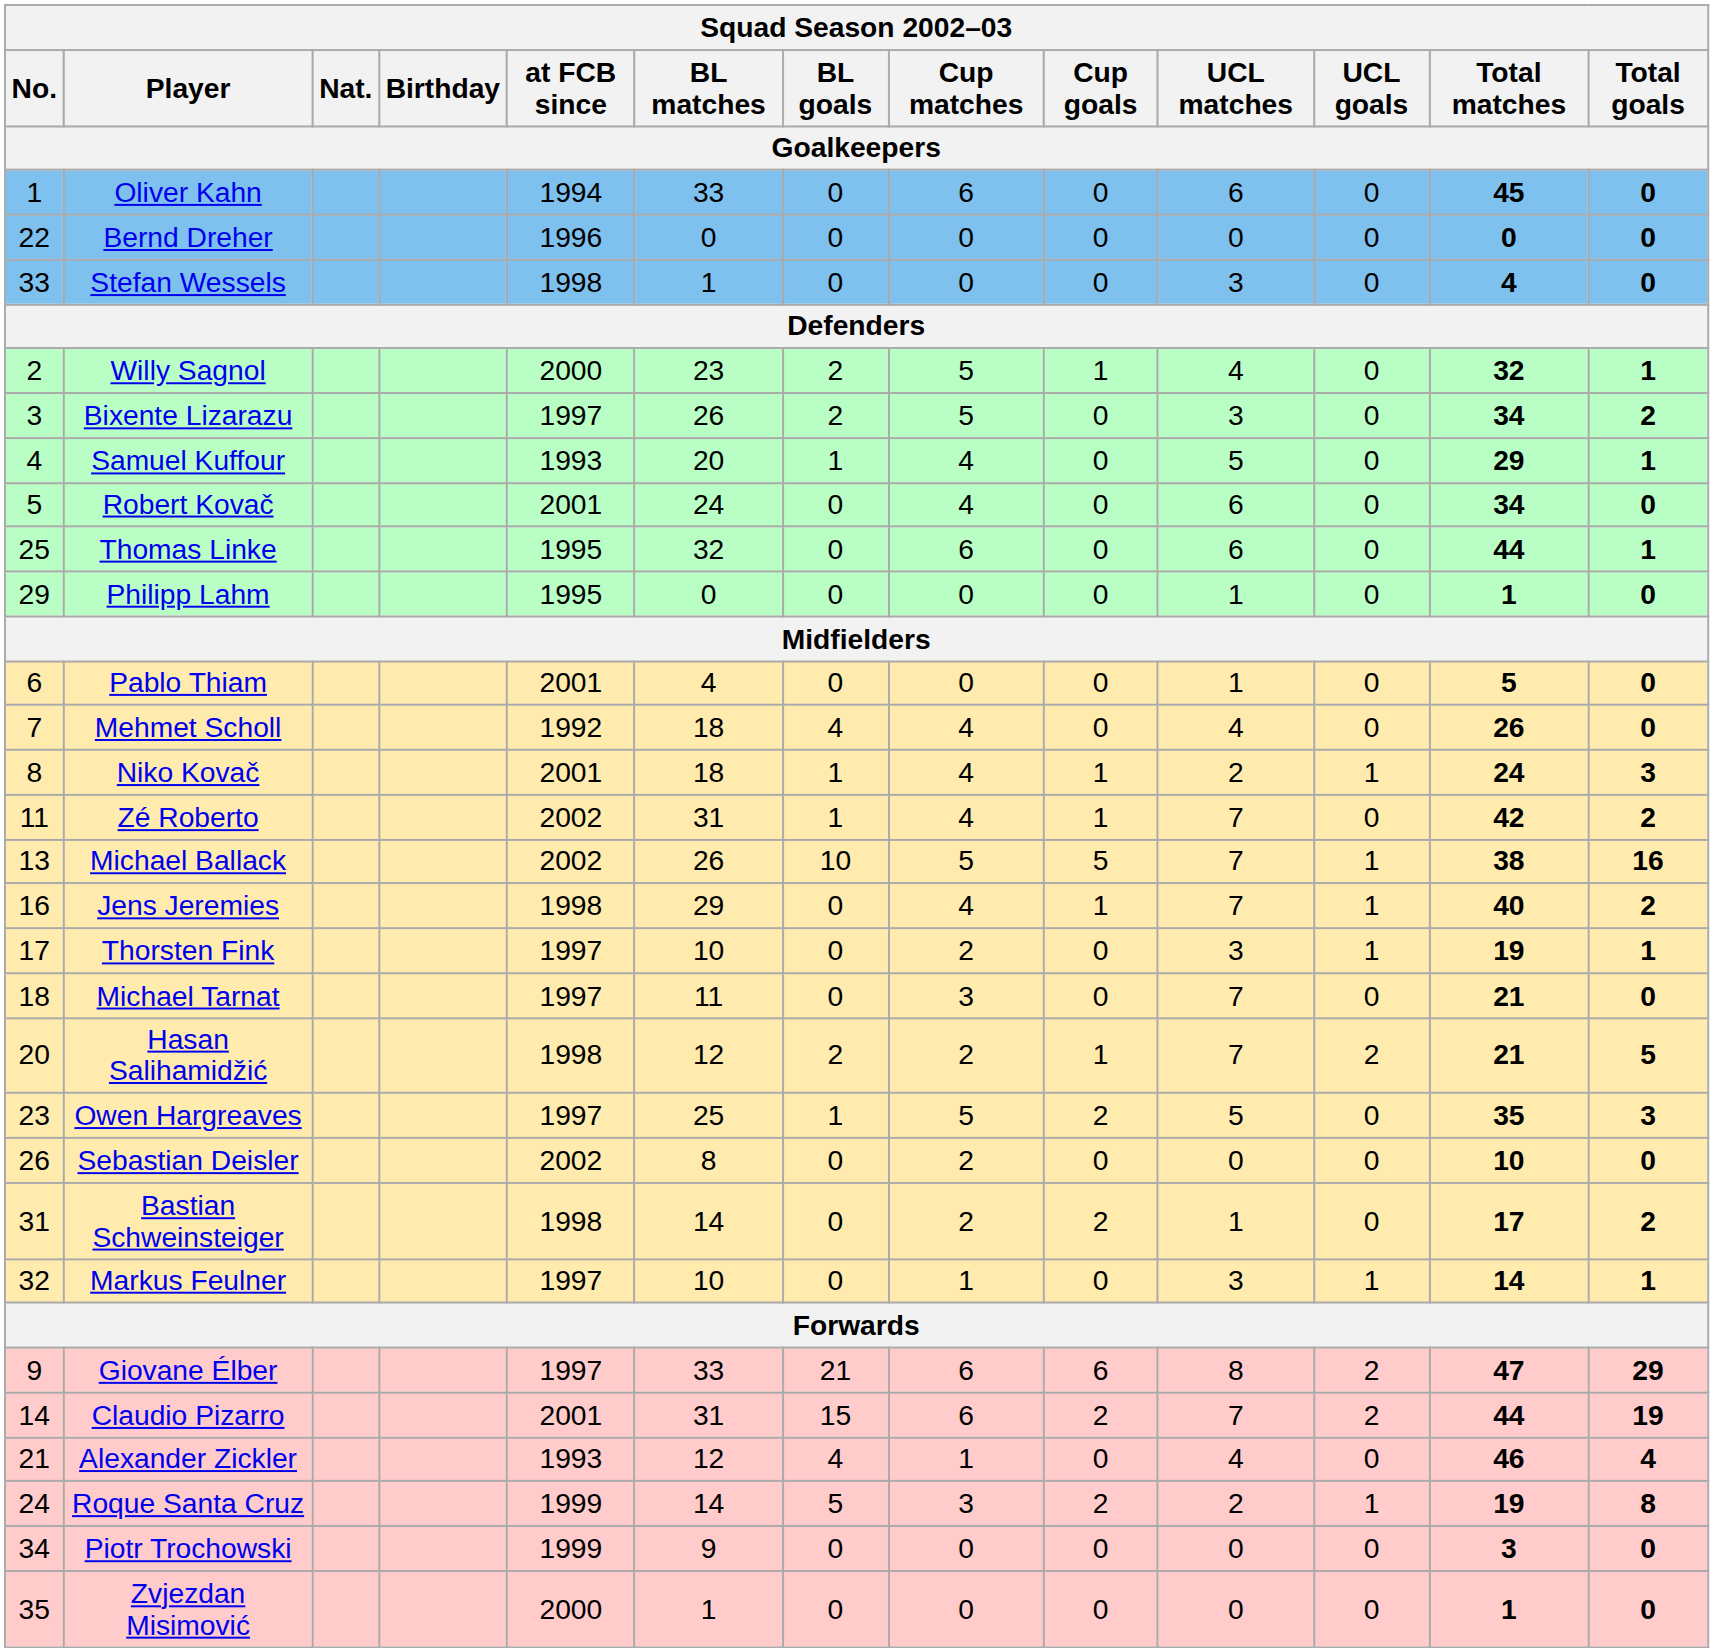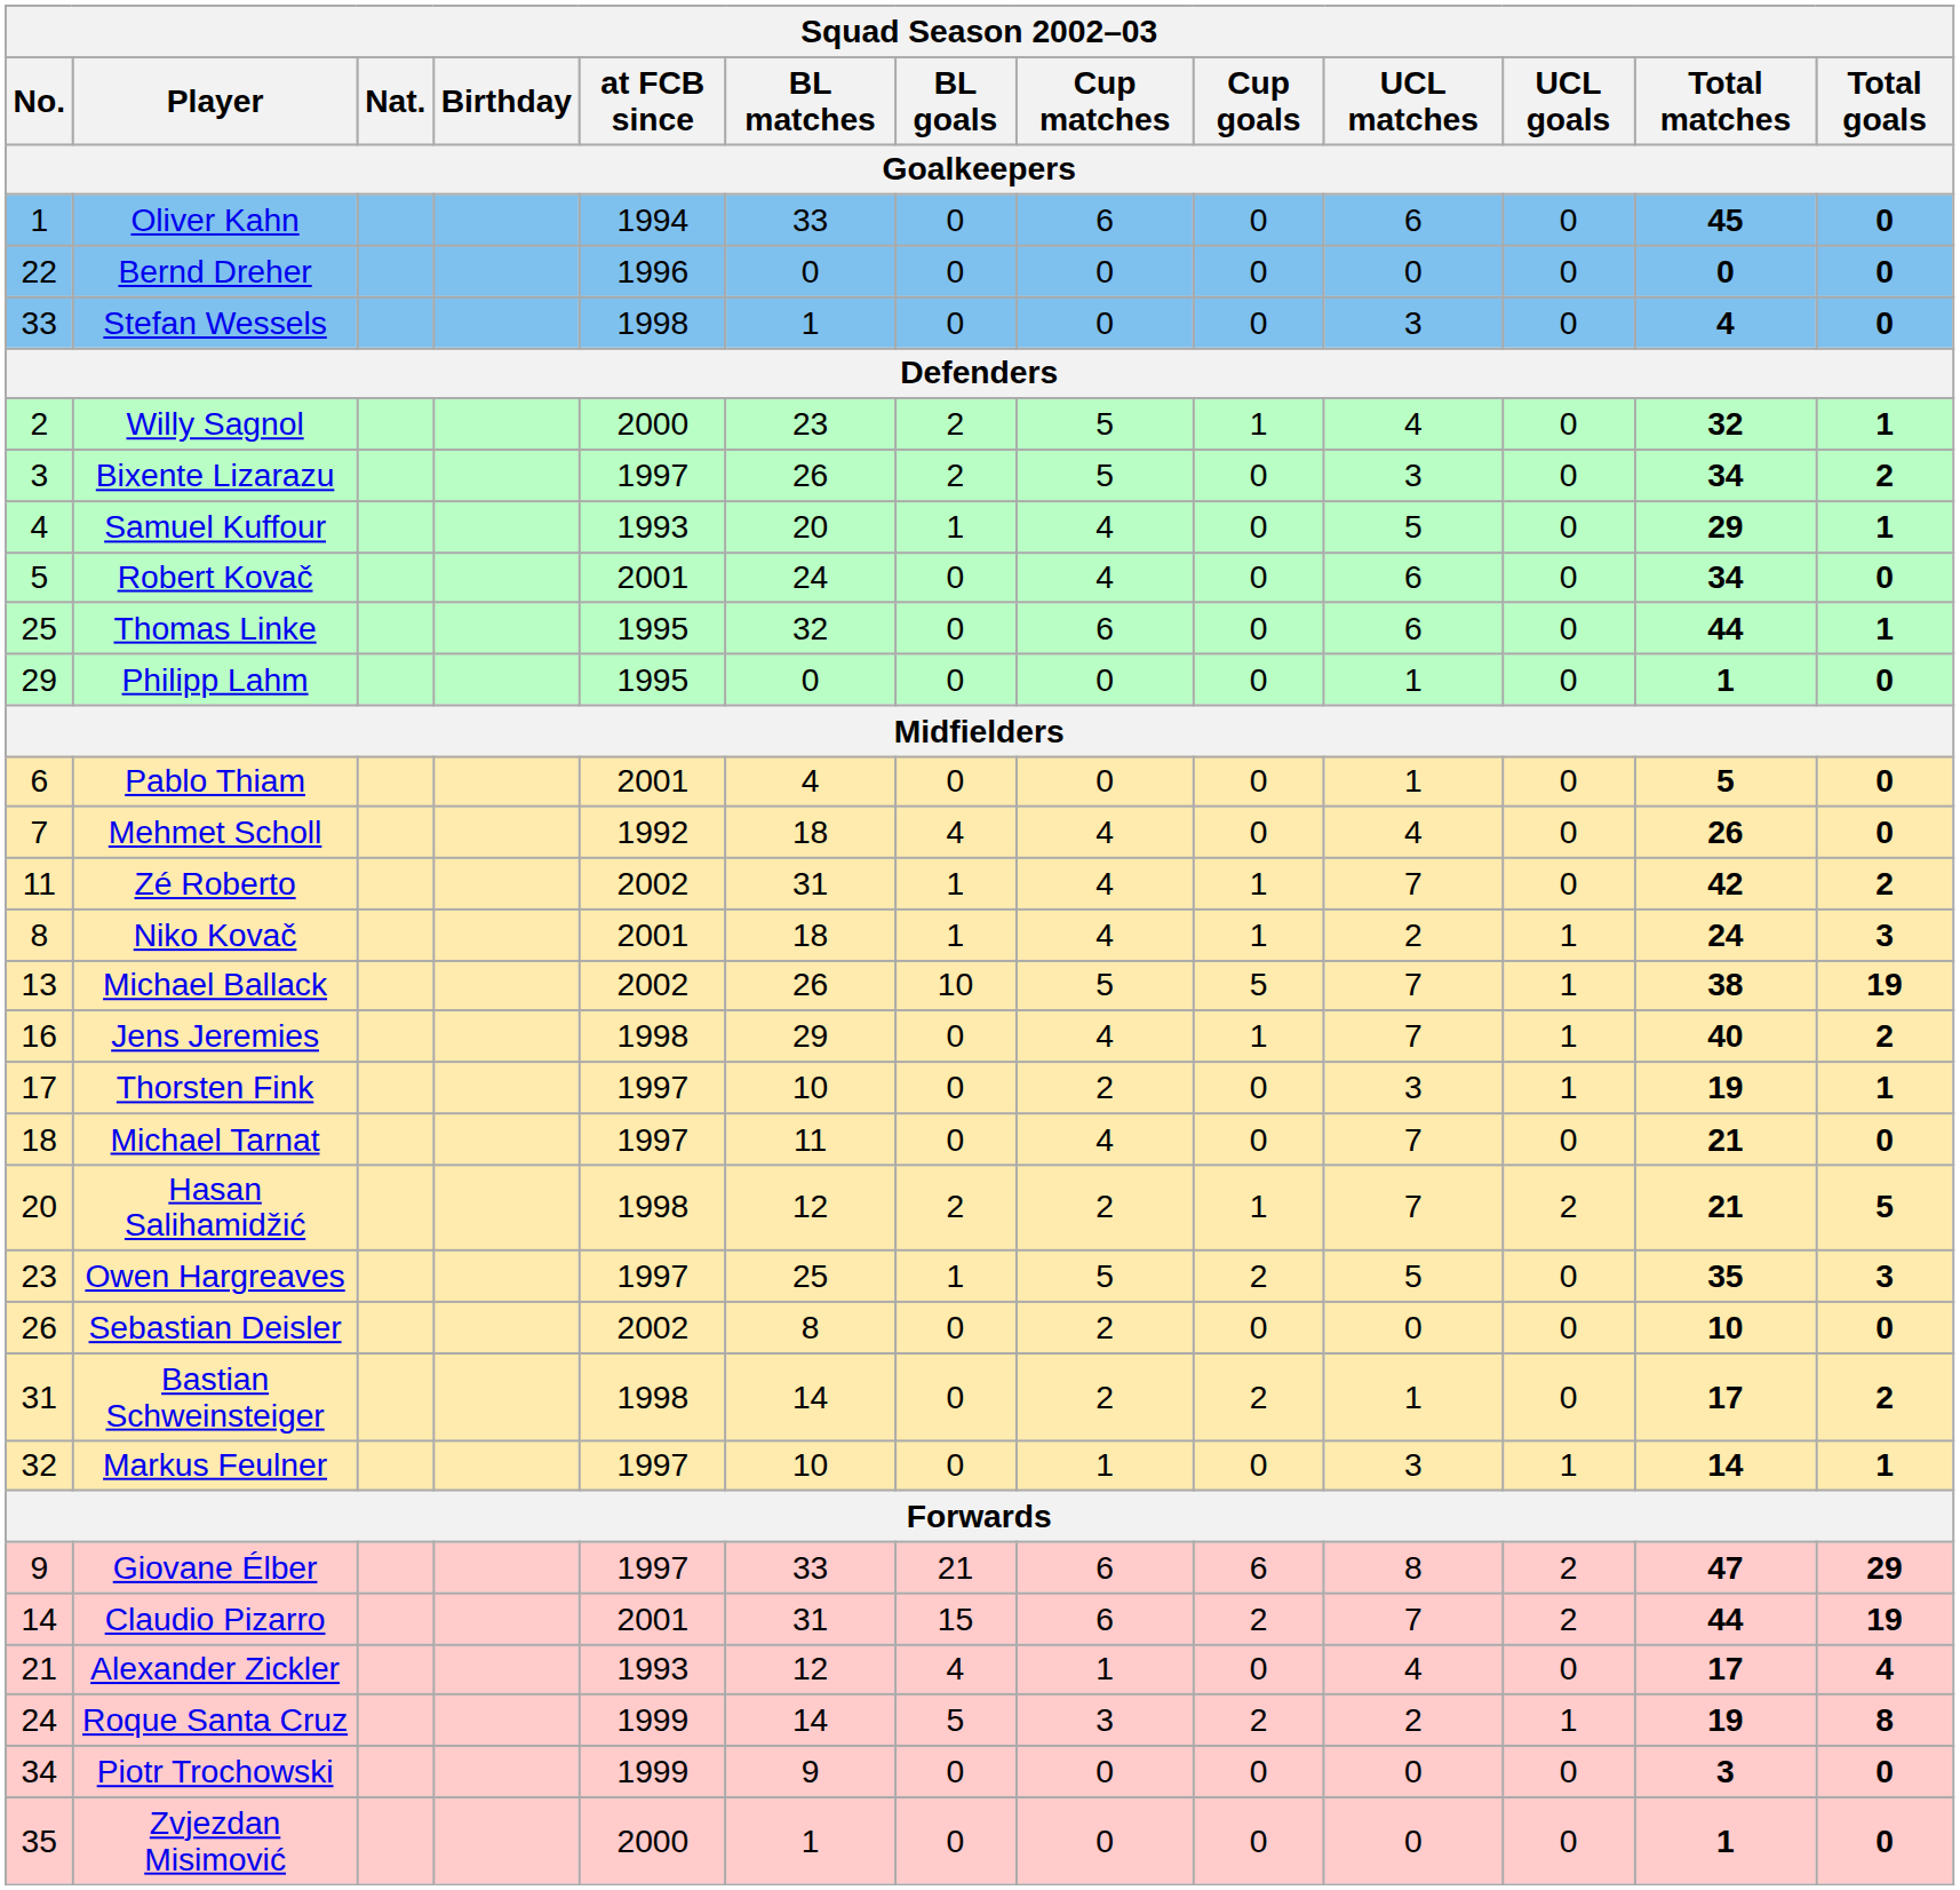 <table class="wikitable"  style="font-size:90%; text-align: center">
 <tr style="text-align:center; background:#dcdcdc;">
 <th colspan="13">Squad Season 2002–03</th>
 </tr>
 <tr style="text-align:center; background:#9c9c9c;">
 <th>No.</th>
 <th>Player</th>
 <th>Nat.</th>
 <th>Birthday</th>
 <th>at FCB since</th>
 <th>BL matches</th>
 <th>BL goals</th>
 <th>Cup matches</th>
 <th>Cup goals</th>
 <th>UCL matches</th>
 <th>UCL goals</th>
 <th>Total matches</th>
 <th>Total goals</th>
 </tr>
 <tr style="text-align:center; background:#dcdcdc;">
 <th colspan="13">Goalkeepers</th>
 </tr>
 <tr style="text-align:center; background:#7ec0ee;">
 <td>1</td>
 <td><a href='#'>Oliver Kahn</a></td>
 <td></td>
 <td></td>
 <td>1994</td>
 <td>33</td>
 <td>0</td>
 <td>6</td>
 <td>0</td>
 <td>6</td>
 <td>0</td>
 <td><strong>45</strong></td>
 <td><strong>0</strong></td>
 </tr>
 <tr style="text-align:center; background:#7ec0ee;">
 <td>22</td>
 <td><a href='#'>Bernd Dreher</a></td>
 <td></td>
 <td></td>
 <td>1996</td>
 <td>0</td>
 <td>0</td>
 <td>0</td>
 <td>0</td>
 <td>0</td>
 <td>0</td>
 <td><strong>0</strong></td>
 <td><strong>0</strong></td>
 </tr>
 <tr style="text-align:center; background:#7ec0ee;">
 <td>33</td>
 <td><a href='#'>Stefan Wessels</a></td>
 <td></td>
 <td></td>
 <td>1998</td>
 <td>1</td>
 <td>0</td>
 <td>0</td>
 <td>0</td>
 <td>3</td>
 <td>0</td>
 <td><strong>4</strong></td>
 <td><strong>0</strong></td>
 </tr>
 <tr style="text-align:center; background:#dcdcdc;">
 <th colspan="13">Defenders</th>
 </tr>
 <tr style="text-align:center; background:#b9ffc5;">
 <td>2</td>
 <td><a href='#'>Willy Sagnol</a></td>
 <td></td>
 <td></td>
 <td>2000</td>
 <td>23</td>
 <td>2</td>
 <td>5</td>
 <td>1</td>
 <td>4</td>
 <td>0</td>
 <td><strong>32</strong></td>
 <td><strong>1</strong></td>
 </tr>
 <tr style="text-align:center; background:#b9ffc5;">
 <td>3</td>
 <td><a href='#'>Bixente Lizarazu</a></td>
 <td></td>
 <td></td>
 <td>1997</td>
 <td>26</td>
 <td>2</td>
 <td>5</td>
 <td>0</td>
 <td>3</td>
 <td>0</td>
 <td><strong>34</strong></td>
 <td><strong>2</strong></td>
 </tr>
 <tr style="text-align:center; background:#b9ffc5;">
 <td>4</td>
 <td><a href='#'>Samuel Kuffour</a></td>
 <td></td>
 <td></td>
 <td>1993</td>
 <td>20</td>
 <td>1</td>
 <td>4</td>
 <td>0</td>
 <td>5</td>
 <td>0</td>
 <td><strong>29</strong></td>
 <td><strong>1</strong></td>
 </tr>
 <tr style="text-align:center; background:#b9ffc5;">
 <td>5</td>
 <td><a href='#'>Robert Kovač</a></td>
 <td></td>
 <td></td>
 <td>2001</td>
 <td>24</td>
 <td>0</td>
 <td>4</td>
 <td>0</td>
 <td>6</td>
 <td>0</td>
 <td><strong>34</strong></td>
 <td><strong>0</strong></td>
 </tr>
 <tr style="text-align:center; background:#b9ffc5;">
 <td>25</td>
 <td><a href='#'>Thomas Linke</a></td>
 <td></td>
 <td></td>
 <td>1995</td>
 <td>32</td>
 <td>0</td>
 <td>6</td>
 <td>0</td>
 <td>6</td>
 <td>0</td>
 <td><strong>44</strong></td>
 <td><strong>1</strong></td>
 </tr>
 <tr style="text-align:center; background:#b9ffc5;">
 <td>29</td>
 <td><a href='#'>Philipp Lahm</a></td>
 <td></td>
 <td></td>
 <td>1995</td>
 <td>0</td>
 <td>0</td>
 <td>0</td>
 <td>0</td>
 <td>1</td>
 <td>0</td>
 <td><strong>1</strong></td>
 <td><strong>0</strong></td>
 </tr>
 <tr style="text-align:center; background:#dcdcdc;">
 <th colspan="13">Midfielders</th>
 </tr>
 <tr style="text-align:center; background:#ffebad;">
 <td>6</td>
 <td><a href='#'>Pablo Thiam</a></td>
 <td></td>
 <td></td>
 <td>2001</td>
 <td>4</td>
 <td>0</td>
 <td>0</td>
 <td>0</td>
 <td>1</td>
 <td>0</td>
 <td><strong>5</strong></td>
 <td><strong>0</strong></td>
 </tr>
 <tr style="text-align:center; background:#ffebad;">
 <td>7</td>
 <td><a href='#'>Mehmet Scholl</a></td>
 <td></td>
 <td></td>
 <td>1992</td>
 <td>18</td>
 <td>4</td>
 <td>4</td>
 <td>0</td>
 <td>4</td>
 <td>0</td>
 <td><strong>26</strong></td>
 <td><strong>0</strong></td>
 </tr>
 <tr style="text-align:center; background:#ffebad;">
+<td>11</td>
+<td><a href='#'>Zé Roberto</a></td>
+<td></td>
+<td></td>
+<td>2002</td>
+<td>31</td>
+<td>1</td>
+<td>4</td>
+<td>1</td>
+<td>7</td>
+<td>0</td>
+<td><strong>42</strong></td>
+<td><strong>2</strong></td>
+</tr>
+<tr style="text-align:center; background:#ffebad;">
 <td>8</td>
 <td><a href='#'>Niko Kovač</a></td>
 <td></td>
 <td></td>
 <td>2001</td>
 <td>18</td>
 <td>1</td>
 <td>4</td>
 <td>1</td>
 <td>2</td>
 <td>1</td>
 <td><strong>24</strong></td>
 <td><strong>3</strong></td>
 </tr>
 <tr style="text-align:center; background:#ffebad;">
-<td>11</td>
-<td><a href='#'>Zé Roberto</a></td>
-<td></td>
-<td></td>
-<td>2002</td>
-<td>31</td>
-<td>1</td>
-<td>4</td>
-<td>1</td>
-<td>7</td>
-<td>0</td>
-<td><strong>42</strong></td>
-<td><strong>2</strong></td>
-</tr>
-<tr style="text-align:center; background:#ffebad;">
 <td>13</td>
 <td><a href='#'>Michael Ballack</a></td>
 <td></td>
 <td></td>
 <td>2002</td>
 <td>26</td>
 <td>10</td>
 <td>5</td>
 <td>5</td>
 <td>7</td>
 <td>1</td>
 <td><strong>38</strong></td>
-<td><strong>16</strong></td>
+<td><strong>19</strong></td>
 </tr>
 <tr style="text-align:center; background:#ffebad;">
 <td>16</td>
 <td><a href='#'>Jens Jeremies</a></td>
 <td></td>
 <td></td>
 <td>1998</td>
 <td>29</td>
 <td>0</td>
 <td>4</td>
 <td>1</td>
 <td>7</td>
 <td>1</td>
 <td><strong>40</strong></td>
 <td><strong>2</strong></td>
 </tr>
 <tr style="text-align:center; background:#ffebad;">
 <td>17</td>
 <td><a href='#'>Thorsten Fink</a></td>
 <td></td>
 <td></td>
 <td>1997</td>
 <td>10</td>
 <td>0</td>
 <td>2</td>
 <td>0</td>
 <td>3</td>
 <td>1</td>
 <td><strong>19</strong></td>
 <td><strong>1</strong></td>
 </tr>
 <tr style="text-align:center; background:#ffebad;">
 <td>18</td>
 <td><a href='#'>Michael Tarnat</a></td>
 <td></td>
 <td></td>
 <td>1997</td>
 <td>11</td>
 <td>0</td>
-<td>3</td>
+<td>4</td>
 <td>0</td>
 <td>7</td>
 <td>0</td>
 <td><strong>21</strong></td>
 <td><strong>0</strong></td>
 </tr>
 <tr style="text-align:center; background:#ffebad;">
 <td>20</td>
 <td><a href='#'>Hasan Salihamidžić</a></td>
 <td></td>
 <td></td>
 <td>1998</td>
 <td>12</td>
 <td>2</td>
 <td>2</td>
 <td>1</td>
 <td>7</td>
 <td>2</td>
 <td><strong>21</strong></td>
 <td><strong>5</strong></td>
 </tr>
 <tr style="text-align:center; background:#ffebad;">
 <td>23</td>
 <td><a href='#'>Owen Hargreaves</a></td>
 <td></td>
 <td></td>
 <td>1997</td>
 <td>25</td>
 <td>1</td>
 <td>5</td>
 <td>2</td>
 <td>5</td>
 <td>0</td>
 <td><strong>35</strong></td>
 <td><strong>3</strong></td>
 </tr>
 <tr style="text-align:center; background:#ffebad;">
 <td>26</td>
 <td><a href='#'>Sebastian Deisler</a></td>
 <td></td>
 <td></td>
 <td>2002</td>
 <td>8</td>
 <td>0</td>
 <td>2</td>
 <td>0</td>
 <td>0</td>
 <td>0</td>
 <td><strong>10</strong></td>
 <td><strong>0</strong></td>
 </tr>
 <tr style="text-align:center; background:#ffebad;">
 <td>31</td>
 <td><a href='#'>Bastian Schweinsteiger</a></td>
 <td></td>
 <td></td>
 <td>1998</td>
 <td>14</td>
 <td>0</td>
 <td>2</td>
 <td>2</td>
 <td>1</td>
 <td>0</td>
 <td><strong>17</strong></td>
 <td><strong>2</strong></td>
 </tr>
 <tr style="text-align:center; background:#ffebad;">
 <td>32</td>
 <td><a href='#'>Markus Feulner</a></td>
 <td></td>
 <td></td>
 <td>1997</td>
 <td>10</td>
 <td>0</td>
 <td>1</td>
 <td>0</td>
 <td>3</td>
 <td>1</td>
 <td><strong>14</strong></td>
 <td><strong>1</strong></td>
 </tr>
 <tr align="center" style="background:#DCDCDC">
 <th colspan="13">Forwards</th>
 </tr>
 <tr style="text-align:center; background:#ffcbcb;">
 <td>9</td>
 <td><a href='#'>Giovane Élber</a></td>
 <td></td>
 <td></td>
 <td>1997</td>
 <td>33</td>
 <td>21</td>
 <td>6</td>
 <td>6</td>
 <td>8</td>
 <td>2</td>
 <td><strong>47</strong></td>
 <td><strong>29</strong></td>
 </tr>
 <tr style="text-align:center; background:#ffcbcb;">
 <td>14</td>
 <td><a href='#'>Claudio Pizarro</a></td>
 <td></td>
 <td></td>
 <td>2001</td>
 <td>31</td>
 <td>15</td>
 <td>6</td>
 <td>2</td>
 <td>7</td>
 <td>2</td>
 <td><strong>44</strong></td>
 <td><strong>19</strong></td>
 </tr>
 <tr style="text-align:center; background:#ffcbcb;">
 <td>21</td>
 <td><a href='#'>Alexander Zickler</a></td>
 <td></td>
 <td></td>
 <td>1993</td>
 <td>12</td>
 <td>4</td>
 <td>1</td>
 <td>0</td>
 <td>4</td>
 <td>0</td>
-<td><strong>46</strong></td>
+<td><strong>17</strong></td>
 <td><strong>4</strong></td>
 </tr>
 <tr style="text-align:center; background:#ffcbcb;">
 <td>24</td>
 <td><a href='#'>Roque Santa Cruz</a></td>
 <td></td>
 <td></td>
 <td>1999</td>
 <td>14</td>
 <td>5</td>
 <td>3</td>
 <td>2</td>
 <td>2</td>
 <td>1</td>
 <td><strong>19</strong></td>
 <td><strong>8</strong></td>
 </tr>
 <tr style="text-align:center; background:#ffcbcb;">
 <td>34</td>
 <td><a href='#'>Piotr Trochowski</a></td>
 <td></td>
 <td></td>
 <td>1999</td>
 <td>9</td>
 <td>0</td>
 <td>0</td>
 <td>0</td>
 <td>0</td>
 <td>0</td>
 <td><strong>3</strong></td>
 <td><strong>0</strong></td>
 </tr>
 <tr style="text-align:center; background:#ffcbcb;">
 <td>35</td>
 <td><a href='#'>Zvjezdan Misimović</a></td>
 <td></td>
 <td></td>
 <td>2000</td>
 <td>1</td>
 <td>0</td>
 <td>0</td>
 <td>0</td>
 <td>0</td>
 <td>0</td>
 <td><strong>1</strong></td>
 <td><strong>0</strong></td>
 </tr>
 </table>
